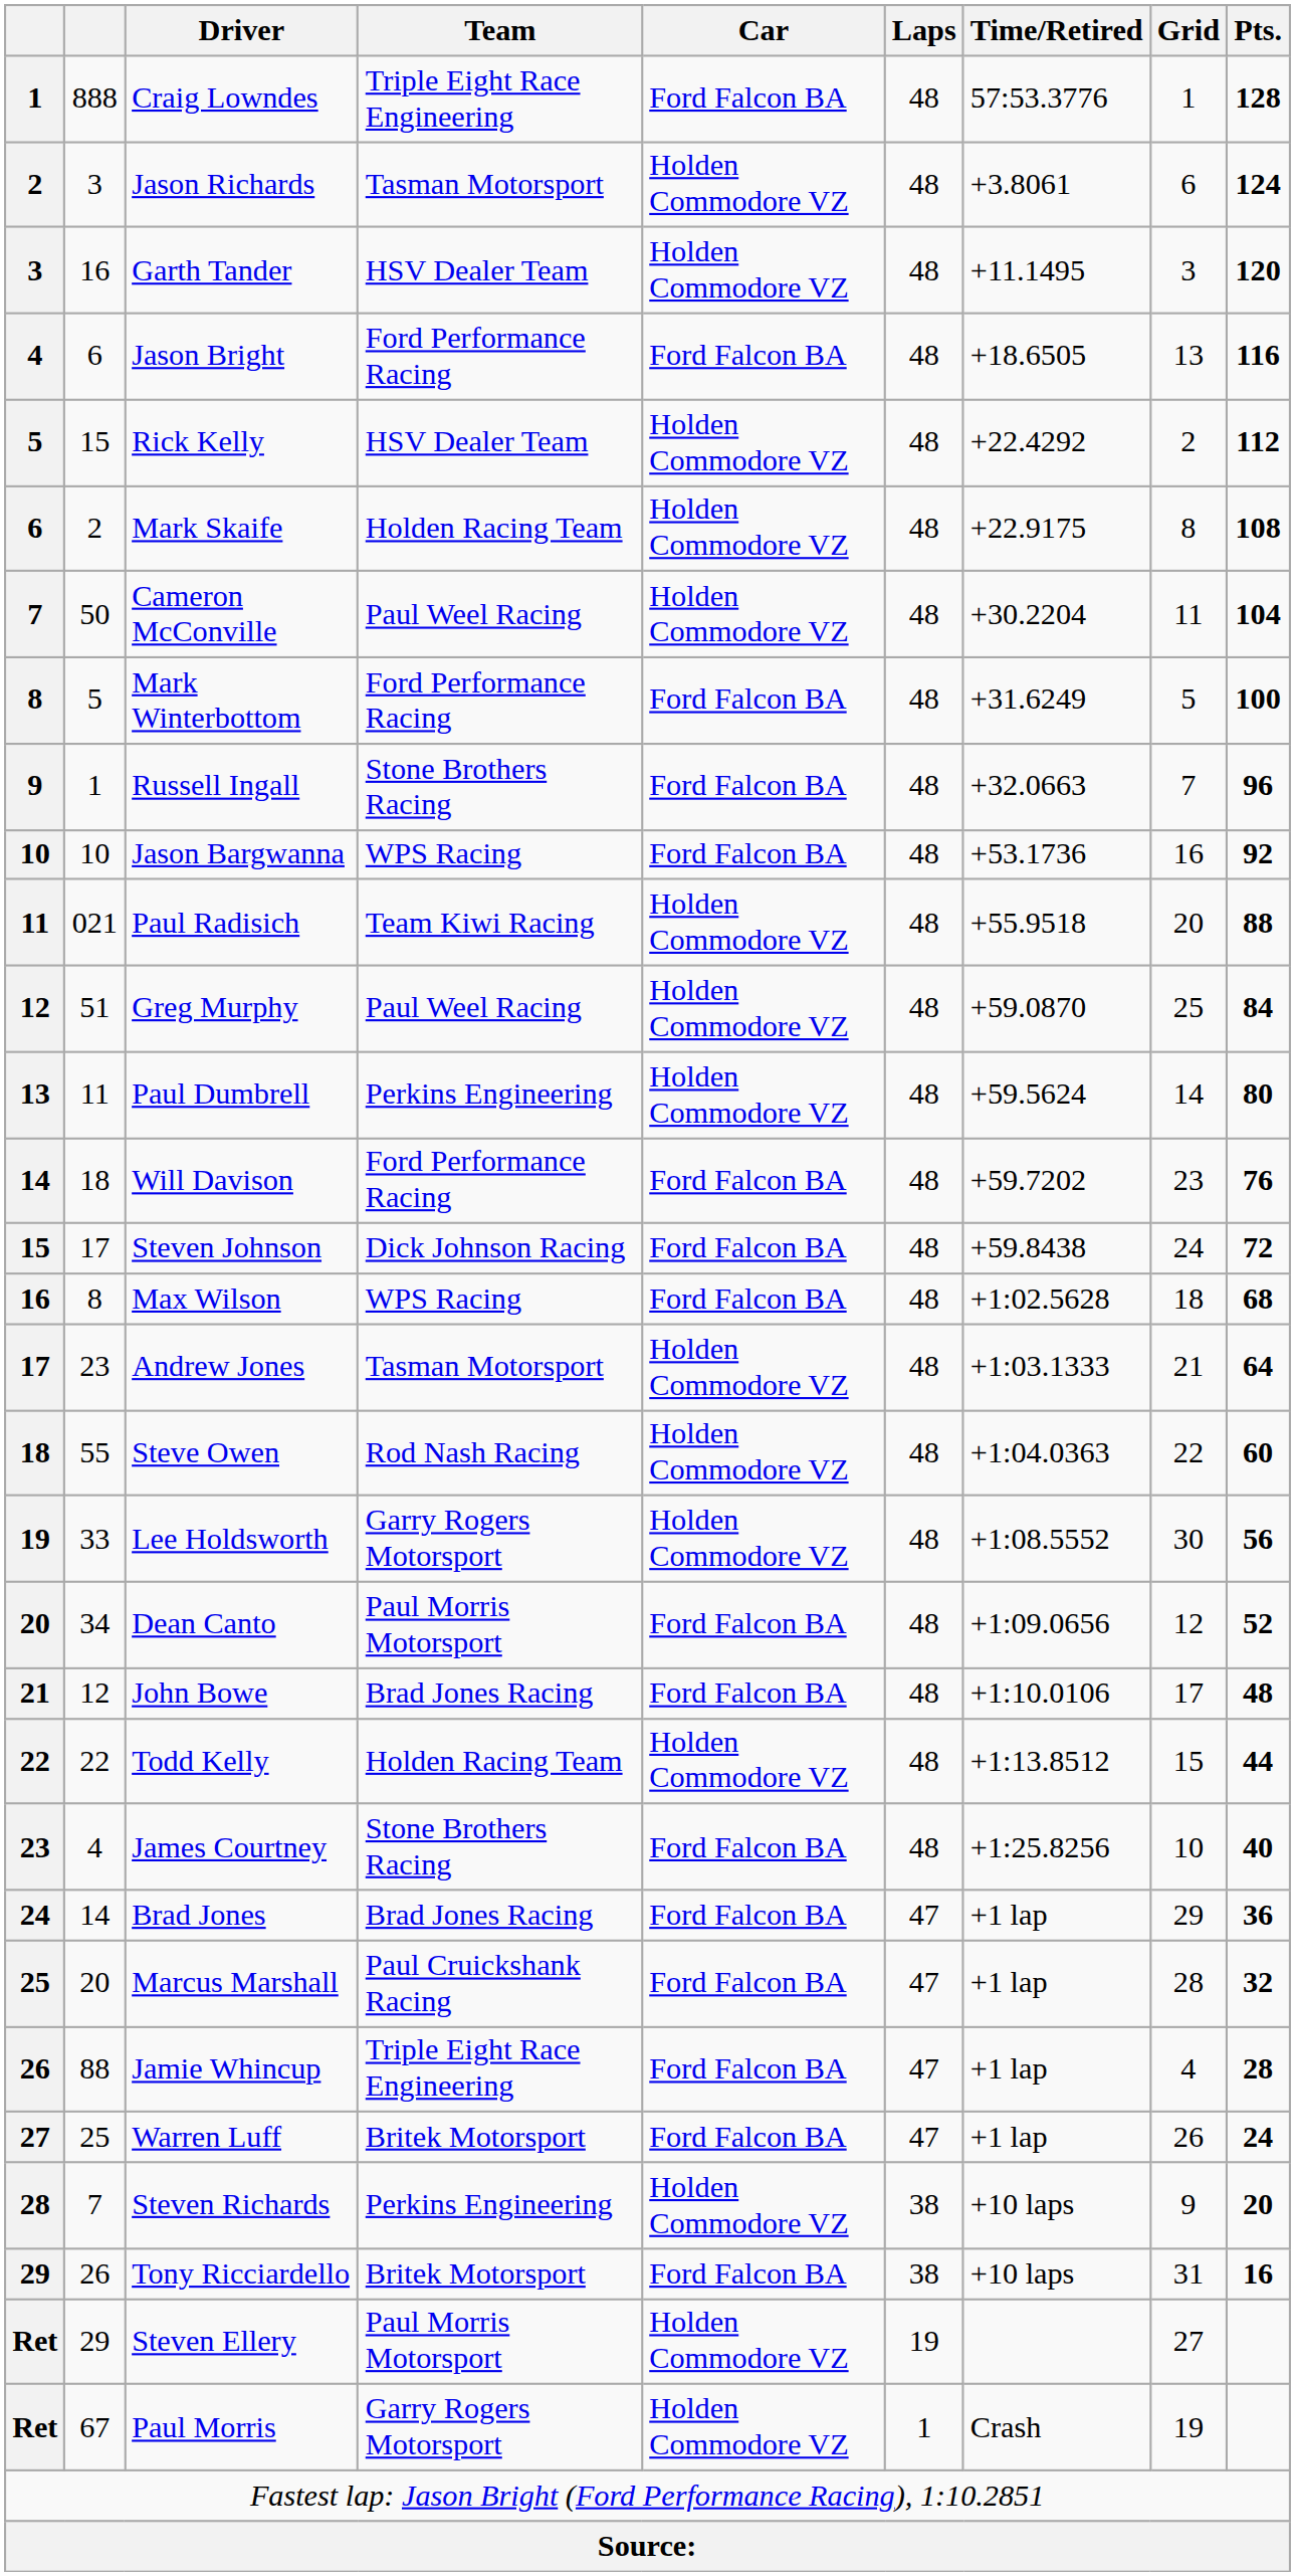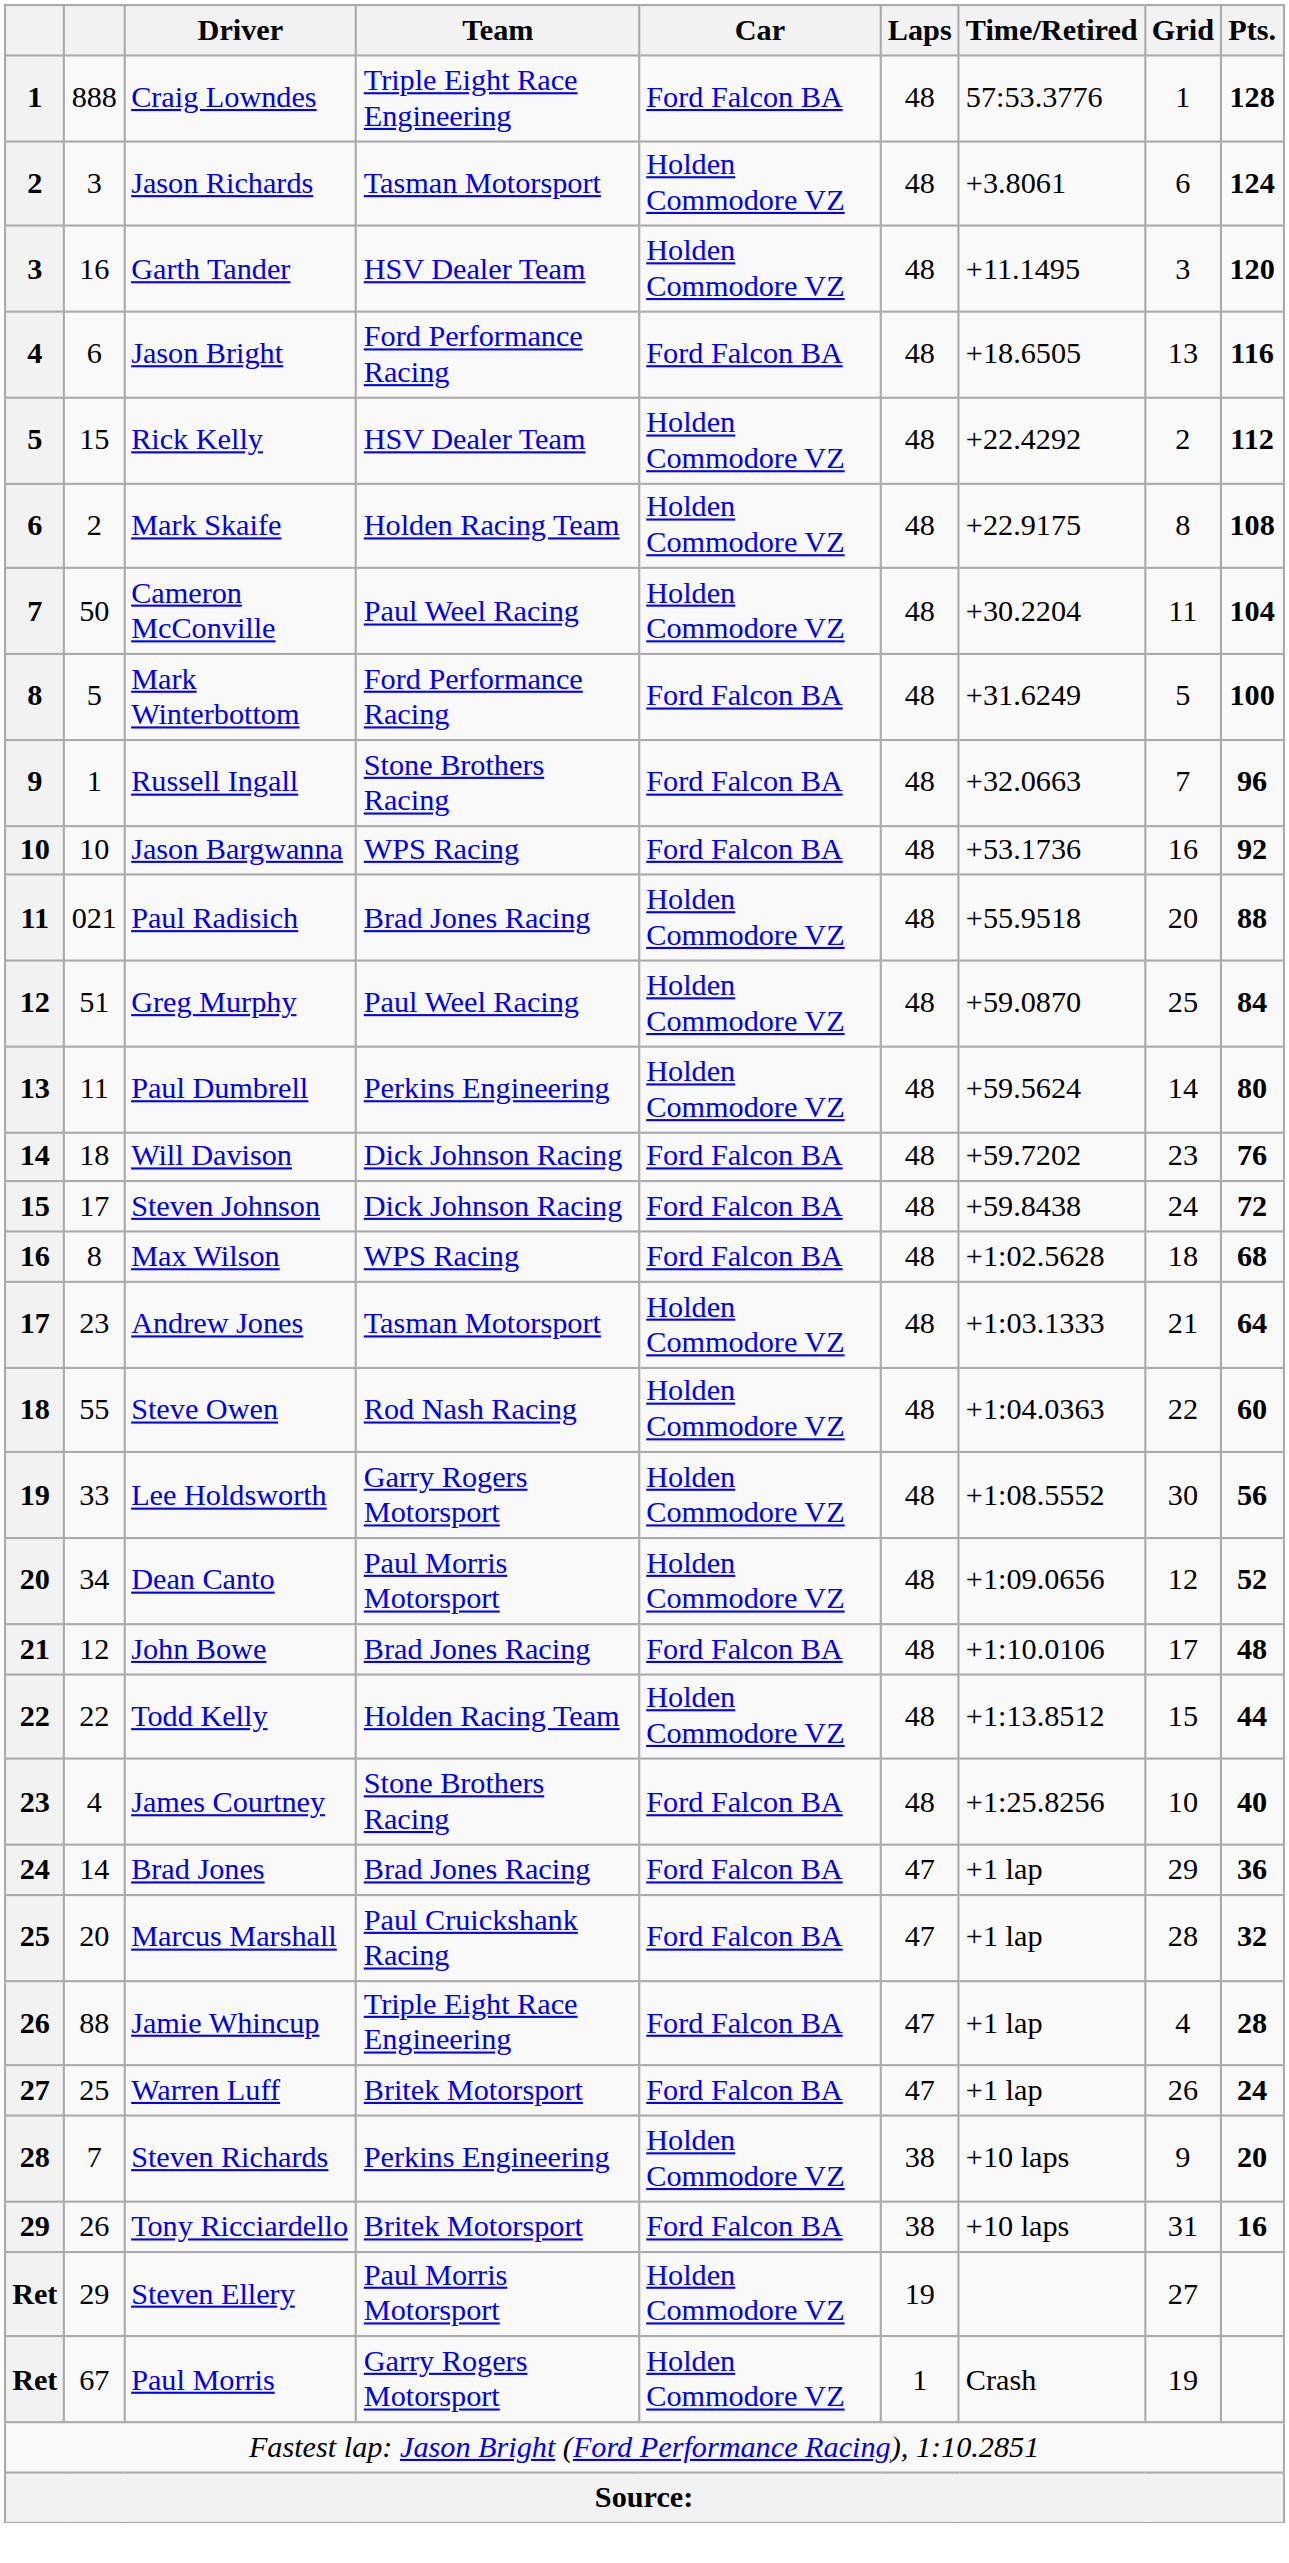 <table class="wikitable" style="font-size: 90%">
 <tr>
 <th></th>
 <th></th>
 <th>Driver</th>
 <th>Team</th>
 <th>Car</th>
 <th>Laps</th>
 <th>Time/Retired</th>
 <th>Grid</th>
 <th>Pts.</th>
 </tr>
 <tr>
 <th>1</th>
 <td align="center">888</td>
 <td> <a href='#'>Craig Lowndes</a></td>
 <td><a href='#'>Triple Eight Race Engineering</a></td>
 <td><a href='#'>Ford Falcon BA</a></td>
 <td align="center">48</td>
 <td>57:53.3776</td>
 <td align="center">1</td>
 <td align="center"><strong>128</strong></td>
 </tr>
 <tr>
 <th>2</th>
 <td align="center">3</td>
 <td> <a href='#'>Jason Richards</a></td>
 <td><a href='#'>Tasman Motorsport</a></td>
 <td><a href='#'>Holden Commodore VZ</a></td>
 <td align="center">48</td>
 <td>+3.8061</td>
 <td align="center">6</td>
 <td align="center"><strong>124</strong></td>
 </tr>
 <tr>
 <th>3</th>
 <td align="center">16</td>
 <td> <a href='#'>Garth Tander</a></td>
 <td><a href='#'>HSV Dealer Team</a></td>
 <td><a href='#'>Holden Commodore VZ</a></td>
 <td align="center">48</td>
 <td>+11.1495</td>
 <td align="center">3</td>
 <td align="center"><strong>120</strong></td>
 </tr>
 <tr>
 <th>4</th>
 <td align="center">6</td>
 <td> <a href='#'>Jason Bright</a></td>
 <td><a href='#'>Ford Performance Racing</a></td>
 <td><a href='#'>Ford Falcon BA</a></td>
 <td align="center">48</td>
 <td>+18.6505</td>
 <td align="center">13</td>
 <td align="center"><strong>116</strong></td>
 </tr>
 <tr>
 <th>5</th>
 <td align="center">15</td>
 <td> <a href='#'>Rick Kelly</a></td>
 <td><a href='#'>HSV Dealer Team</a></td>
 <td><a href='#'>Holden Commodore VZ</a></td>
 <td align="center">48</td>
 <td>+22.4292</td>
 <td align="center">2</td>
 <td align="center"><strong>112</strong></td>
 </tr>
 <tr>
 <th>6</th>
 <td align="center">2</td>
 <td> <a href='#'>Mark Skaife</a></td>
 <td><a href='#'>Holden Racing Team</a></td>
 <td><a href='#'>Holden Commodore VZ</a></td>
 <td align="center">48</td>
 <td>+22.9175</td>
 <td align="center">8</td>
 <td align="center"><strong>108</strong></td>
 </tr>
 <tr>
 <th>7</th>
 <td align="center">50</td>
 <td> <a href='#'>Cameron McConville</a></td>
 <td><a href='#'>Paul Weel Racing</a></td>
 <td><a href='#'>Holden Commodore VZ</a></td>
 <td align="center">48</td>
 <td>+30.2204</td>
 <td align="center">11</td>
 <td align="center"><strong>104</strong></td>
 </tr>
 <tr>
 <th>8</th>
 <td align="center">5</td>
 <td> <a href='#'>Mark Winterbottom</a></td>
 <td><a href='#'>Ford Performance Racing</a></td>
 <td><a href='#'>Ford Falcon BA</a></td>
 <td align="center">48</td>
 <td>+31.6249</td>
 <td align="center">5</td>
 <td align="center"><strong>100</strong></td>
 </tr>
 <tr>
 <th>9</th>
 <td align="center">1</td>
 <td> <a href='#'>Russell Ingall</a></td>
 <td><a href='#'>Stone Brothers Racing</a></td>
 <td><a href='#'>Ford Falcon BA</a></td>
 <td align="center">48</td>
 <td>+32.0663</td>
 <td align="center">7</td>
 <td align="center"><strong>96</strong></td>
 </tr>
 <tr>
 <th>10</th>
 <td align="center">10</td>
 <td> <a href='#'>Jason Bargwanna</a></td>
 <td><a href='#'>WPS Racing</a></td>
 <td><a href='#'>Ford Falcon BA</a></td>
 <td align="center">48</td>
 <td>+53.1736</td>
 <td align="center">16</td>
 <td align="center"><strong>92</strong></td>
 </tr>
 <tr>
 <th>11</th>
 <td align="center">021</td>
 <td> <a href='#'>Paul Radisich</a></td>
-<td><a href='#'>Team Kiwi Racing</a></td>
+<td><a href='#'>Brad Jones Racing</a></td>
 <td><a href='#'>Holden Commodore VZ</a></td>
 <td align="center">48</td>
 <td>+55.9518</td>
 <td align="center">20</td>
 <td align="center"><strong>88</strong></td>
 </tr>
 <tr>
 <th>12</th>
 <td align="center">51</td>
 <td> <a href='#'>Greg Murphy</a></td>
 <td><a href='#'>Paul Weel Racing</a></td>
 <td><a href='#'>Holden Commodore VZ</a></td>
 <td align="center">48</td>
 <td>+59.0870</td>
 <td align="center">25</td>
 <td align="center"><strong>84</strong></td>
 </tr>
 <tr>
 <th>13</th>
 <td align="center">11</td>
 <td> <a href='#'>Paul Dumbrell</a></td>
 <td><a href='#'>Perkins Engineering</a></td>
 <td><a href='#'>Holden Commodore VZ</a></td>
 <td align="center">48</td>
 <td>+59.5624</td>
 <td align="center">14</td>
 <td align="center"><strong>80</strong></td>
 </tr>
 <tr>
 <th>14</th>
 <td align="center">18</td>
 <td> <a href='#'>Will Davison</a></td>
-<td><a href='#'>Ford Performance Racing</a></td>
+<td><a href='#'>Dick Johnson Racing</a></td>
 <td><a href='#'>Ford Falcon BA</a></td>
 <td align="center">48</td>
 <td>+59.7202</td>
 <td align="center">23</td>
 <td align="center"><strong>76</strong></td>
 </tr>
 <tr>
 <th>15</th>
 <td align="center">17</td>
 <td> <a href='#'>Steven Johnson</a></td>
 <td><a href='#'>Dick Johnson Racing</a></td>
 <td><a href='#'>Ford Falcon BA</a></td>
 <td align="center">48</td>
 <td>+59.8438</td>
 <td align="center">24</td>
 <td align="center"><strong>72</strong></td>
 </tr>
 <tr>
 <th>16</th>
 <td align="center">8</td>
 <td> <a href='#'>Max Wilson</a></td>
 <td><a href='#'>WPS Racing</a></td>
 <td><a href='#'>Ford Falcon BA</a></td>
 <td align="center">48</td>
 <td>+1:02.5628</td>
 <td align="center">18</td>
 <td align="center"><strong>68</strong></td>
 </tr>
 <tr>
 <th>17</th>
 <td align="center">23</td>
 <td> <a href='#'>Andrew Jones</a></td>
 <td><a href='#'>Tasman Motorsport</a></td>
 <td><a href='#'>Holden Commodore VZ</a></td>
 <td align="center">48</td>
 <td>+1:03.1333</td>
 <td align="center">21</td>
 <td align="center"><strong>64</strong></td>
 </tr>
 <tr>
 <th>18</th>
 <td align="center">55</td>
 <td> <a href='#'>Steve Owen</a></td>
 <td><a href='#'>Rod Nash Racing</a></td>
 <td><a href='#'>Holden Commodore VZ</a></td>
 <td align="center">48</td>
 <td>+1:04.0363</td>
 <td align="center">22</td>
 <td align="center"><strong>60</strong></td>
 </tr>
 <tr>
 <th>19</th>
 <td align="center">33</td>
 <td> <a href='#'>Lee Holdsworth</a></td>
 <td><a href='#'>Garry Rogers Motorsport</a></td>
 <td><a href='#'>Holden Commodore VZ</a></td>
 <td align="center">48</td>
 <td>+1:08.5552</td>
 <td align="center">30</td>
 <td align="center"><strong>56</strong></td>
 </tr>
 <tr>
 <th>20</th>
 <td align="center">34</td>
 <td> <a href='#'>Dean Canto</a></td>
 <td><a href='#'>Paul Morris Motorsport</a></td>
-<td><a href='#'>Ford Falcon BA</a></td>
+<td><a href='#'>Holden Commodore VZ</a></td>
 <td align="center">48</td>
 <td>+1:09.0656</td>
 <td align="center">12</td>
 <td align="center"><strong>52</strong></td>
 </tr>
 <tr>
 <th>21</th>
 <td align="center">12</td>
 <td> <a href='#'>John Bowe</a></td>
 <td><a href='#'>Brad Jones Racing</a></td>
 <td><a href='#'>Ford Falcon BA</a></td>
 <td align="center">48</td>
 <td>+1:10.0106</td>
 <td align="center">17</td>
 <td align="center"><strong>48</strong></td>
 </tr>
 <tr>
 <th>22</th>
 <td align="center">22</td>
 <td> <a href='#'>Todd Kelly</a></td>
 <td><a href='#'>Holden Racing Team</a></td>
 <td><a href='#'>Holden Commodore VZ</a></td>
 <td align="center">48</td>
 <td>+1:13.8512</td>
 <td align="center">15</td>
 <td align="center"><strong>44</strong></td>
 </tr>
 <tr>
 <th>23</th>
 <td align="center">4</td>
 <td> <a href='#'>James Courtney</a></td>
 <td><a href='#'>Stone Brothers Racing</a></td>
 <td><a href='#'>Ford Falcon BA</a></td>
 <td align="center">48</td>
 <td>+1:25.8256</td>
 <td align="center">10</td>
 <td align="center"><strong>40</strong></td>
 </tr>
 <tr>
 <th>24</th>
 <td align="center">14</td>
 <td> <a href='#'>Brad Jones</a></td>
 <td><a href='#'>Brad Jones Racing</a></td>
 <td><a href='#'>Ford Falcon BA</a></td>
 <td align="center">47</td>
 <td>+1 lap</td>
 <td align="center">29</td>
 <td align="center"><strong>36</strong></td>
 </tr>
 <tr>
 <th>25</th>
 <td align="center">20</td>
 <td> <a href='#'>Marcus Marshall</a></td>
 <td><a href='#'>Paul Cruickshank Racing</a></td>
 <td><a href='#'>Ford Falcon BA</a></td>
 <td align="center">47</td>
 <td>+1 lap</td>
 <td align="center">28</td>
 <td align="center"><strong>32</strong></td>
 </tr>
 <tr>
 <th>26</th>
 <td align="center">88</td>
 <td> <a href='#'>Jamie Whincup</a></td>
 <td><a href='#'>Triple Eight Race Engineering</a></td>
 <td><a href='#'>Ford Falcon BA</a></td>
 <td align="center">47</td>
 <td>+1 lap</td>
 <td align="center">4</td>
 <td align="center"><strong>28</strong></td>
 </tr>
 <tr>
 <th>27</th>
 <td align="center">25</td>
 <td> <a href='#'>Warren Luff</a></td>
 <td><a href='#'>Britek Motorsport</a></td>
 <td><a href='#'>Ford Falcon BA</a></td>
 <td align="center">47</td>
 <td>+1 lap</td>
 <td align="center">26</td>
 <td align="center"><strong>24</strong></td>
 </tr>
 <tr>
 <th>28</th>
 <td align="center">7</td>
 <td> <a href='#'>Steven Richards</a></td>
 <td><a href='#'>Perkins Engineering</a></td>
 <td><a href='#'>Holden Commodore VZ</a></td>
 <td align="center">38</td>
 <td>+10 laps</td>
 <td align="center">9</td>
 <td align="center"><strong>20</strong></td>
 </tr>
 <tr>
 <th>29</th>
 <td align="center">26</td>
 <td> <a href='#'>Tony Ricciardello</a></td>
 <td><a href='#'>Britek Motorsport</a></td>
 <td><a href='#'>Ford Falcon BA</a></td>
 <td align="center">38</td>
 <td>+10 laps</td>
 <td align="center">31</td>
 <td align="center"><strong>16</strong></td>
 </tr>
 <tr>
 <th>Ret</th>
 <td align="center">29</td>
 <td> <a href='#'>Steven Ellery</a></td>
 <td><a href='#'>Paul Morris Motorsport</a></td>
 <td><a href='#'>Holden Commodore VZ</a></td>
 <td align="center">19</td>
 <td></td>
 <td align="center">27</td>
 <td align="center"></td>
 </tr>
 <tr>
 <th>Ret</th>
 <td align="center">67</td>
 <td> <a href='#'>Paul Morris</a></td>
 <td><a href='#'>Garry Rogers Motorsport</a></td>
 <td><a href='#'>Holden Commodore VZ</a></td>
 <td align="center">1</td>
 <td>Crash</td>
 <td align="center">19</td>
 <td align="center"></td>
 </tr>
 <tr>
 <td colspan="9" align="center"><em>Fastest lap: <a href='#'>Jason Bright</a> (<a href='#'>Ford Performance Racing</a>), 1:10.2851</em></td>
 </tr>
 <tr>
 <th colspan="9">Source:</th>
 </tr>
 </table>
